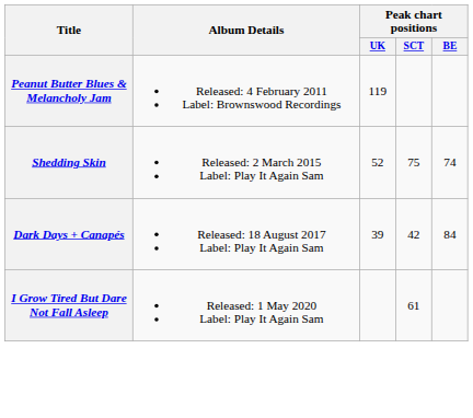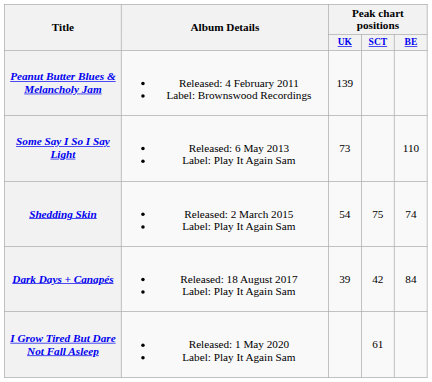 <table class="wikitable plainrowheaders" style="text-align:center;">
 <tr>
 <th scope="col" rowspan="2" style="width:10em;">Title</th>
 <th scope="col" rowspan="2" style="width:18em;">Album Details</th>
 <th scope="col" colspan="3">Peak chart positions</th>
 </tr>
 <tr>
 <th scope="col" style="width:3em;font-size:85%;"><a href='#'>UK</a><br></th>
 <th scope="col" style="width:3em;font-size:85%;"><a href='#'>SCT</a><br></th>
 <th scope="col" style="width:3em;font-size:85%;"><a href='#'>BE</a><br></th>
 </tr>
 <tr>
 <th scope="row"><em><a href='#'>Peanut Butter Blues & Melancholy Jam</a></em></th>
 <td><br><ul><li>Released: 4 February 2011</li><li>Label: Brownswood Recordings</li></ul></td>
-<td>119</td>
+<td>139</td>
 <td></td>
 <td></td>
 </tr>
 <tr>
+<th scope="row"><em><a href='#'>Some Say I So I Say Light</a></em></th>
+<td><br><ul><li>Released: 6 May 2013</li><li>Label: Play It Again Sam</li></ul></td>
+<td>73</td>
+<td></td>
+<td>110</td>
+</tr>
+<tr>
 <th scope="row"><em><a href='#'>Shedding Skin</a></em></th>
 <td><br><ul><li>Released: 2 March 2015</li><li>Label: Play It Again Sam</li></ul></td>
-<td>52</td>
+<td>54</td>
 <td>75</td>
 <td>74</td>
 </tr>
 <tr>
 <th scope="row"><em><a href='#'>Dark Days + Canapés</a></em></th>
 <td><br><ul><li>Released: 18 August 2017</li><li>Label: Play It Again Sam</li></ul></td>
 <td>39</td>
 <td>42</td>
 <td>84</td>
 </tr>
 <tr>
 <th scope="row"><em><a href='#'>I Grow Tired But Dare Not Fall Asleep</a></em></th>
 <td><br><ul><li>Released: 1 May 2020</li><li>Label: Play It Again Sam</li></ul></td>
 <td></td>
 <td>61</td>
 <td></td>
 </tr>
 </table>
